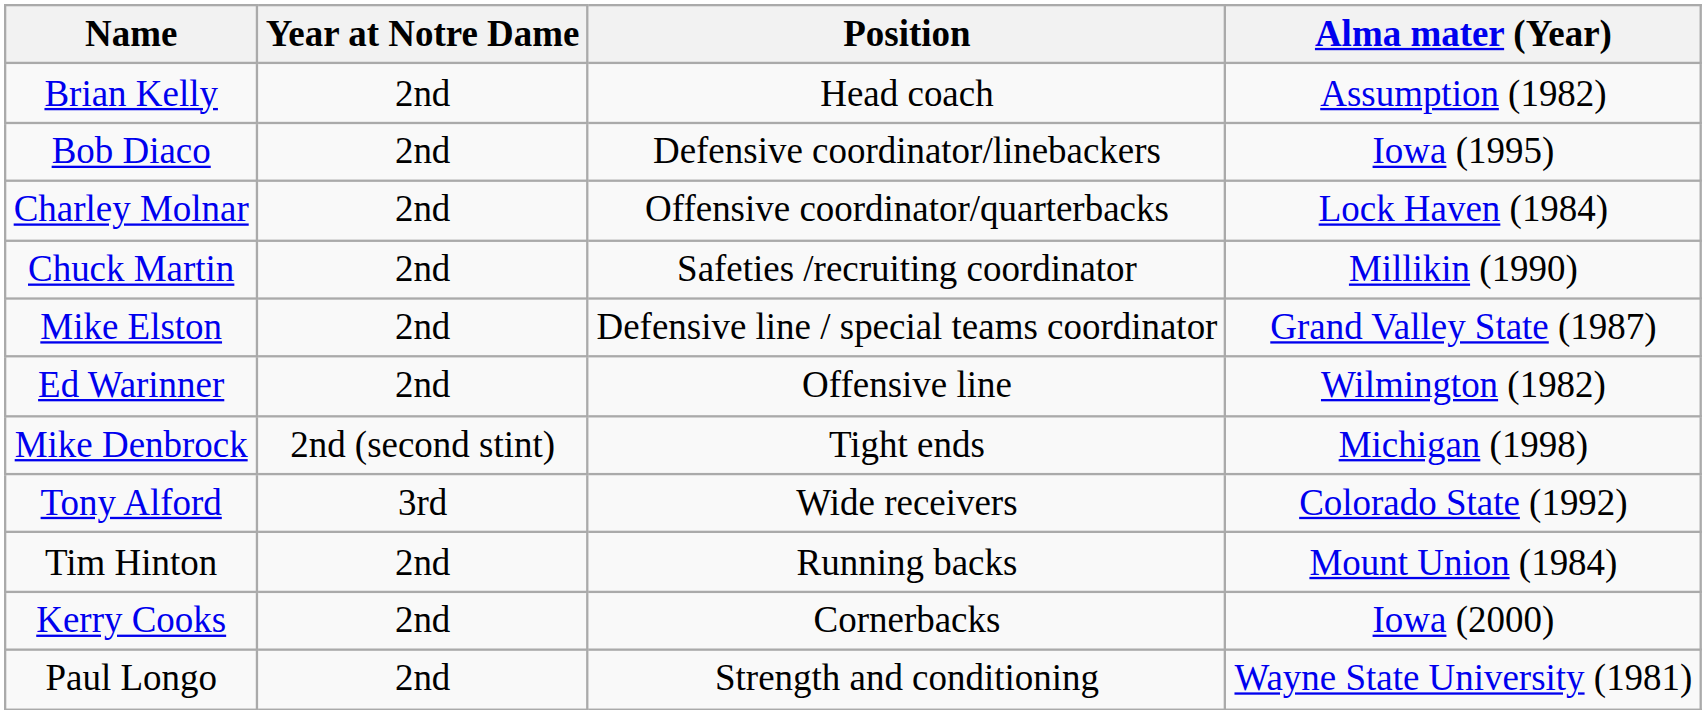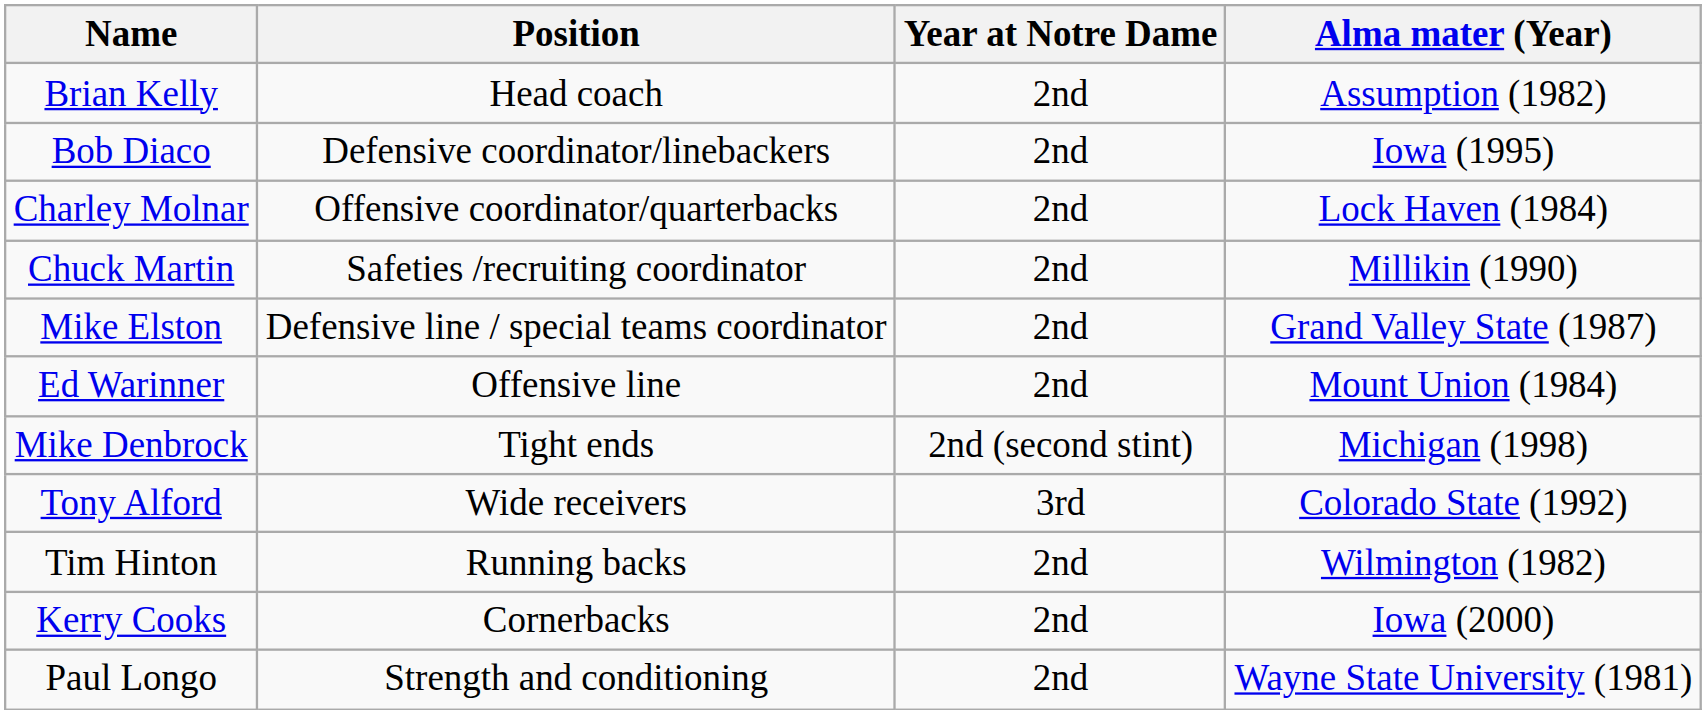 <table class="wikitable">
 <tr>
 <th>Name</th>
+<th>Position</th>
 <th>Year at Notre Dame</th>
-<th>Position</th>
 <th><a href='#'>Alma mater</a> (Year)</th>
 </tr>
 <tr align="center">
 <td><a href='#'>Brian Kelly</a></td>
+<td>Head coach</td>
 <td>2nd</td>
-<td>Head coach</td>
 <td><a href='#'>Assumption</a> (1982)</td>
 </tr>
 <tr align="center">
 <td><a href='#'>Bob Diaco</a></td>
+<td>Defensive coordinator/linebackers</td>
 <td>2nd</td>
-<td>Defensive coordinator/linebackers</td>
 <td><a href='#'>Iowa</a> (1995)</td>
 </tr>
 <tr align="center">
 <td><a href='#'>Charley Molnar</a></td>
+<td>Offensive coordinator/quarterbacks</td>
 <td>2nd</td>
-<td>Offensive coordinator/quarterbacks</td>
 <td><a href='#'>Lock Haven</a> (1984)</td>
 </tr>
 <tr align="center">
 <td><a href='#'>Chuck Martin</a></td>
+<td>Safeties /recruiting coordinator</td>
 <td>2nd</td>
-<td>Safeties /recruiting coordinator</td>
 <td><a href='#'>Millikin</a> (1990)</td>
 </tr>
 <tr align="center">
 <td><a href='#'>Mike Elston</a></td>
+<td>Defensive line / special teams coordinator</td>
 <td>2nd</td>
-<td>Defensive line / special teams coordinator</td>
 <td><a href='#'>Grand Valley State</a> (1987)</td>
 </tr>
 <tr align="center">
 <td><a href='#'>Ed Warinner</a></td>
+<td>Offensive line</td>
 <td>2nd</td>
-<td>Offensive line</td>
-<td><a href='#'>Wilmington</a> (1982)</td>
+<td><a href='#'>Mount Union</a> (1984)</td>
 </tr>
 <tr align="center">
 <td><a href='#'>Mike Denbrock</a></td>
+<td>Tight ends</td>
 <td>2nd (second stint)</td>
-<td>Tight ends</td>
 <td><a href='#'>Michigan</a> (1998)</td>
 </tr>
 <tr align="center">
 <td><a href='#'>Tony Alford</a></td>
+<td>Wide receivers</td>
 <td>3rd</td>
-<td>Wide receivers</td>
 <td><a href='#'>Colorado State</a> (1992)</td>
 </tr>
 <tr align="center">
 <td>Tim Hinton</td>
+<td>Running backs</td>
 <td>2nd</td>
-<td>Running backs</td>
-<td><a href='#'>Mount Union</a> (1984)</td>
+<td><a href='#'>Wilmington</a> (1982)</td>
 </tr>
 <tr align="center">
 <td><a href='#'>Kerry Cooks</a></td>
+<td>Cornerbacks</td>
 <td>2nd</td>
-<td>Cornerbacks</td>
 <td><a href='#'>Iowa</a> (2000)</td>
 </tr>
 <tr align="center">
 <td>Paul Longo</td>
+<td>Strength and conditioning</td>
 <td>2nd</td>
-<td>Strength and conditioning</td>
 <td><a href='#'>Wayne State University</a> (1981)</td>
 </tr>
 </table>
